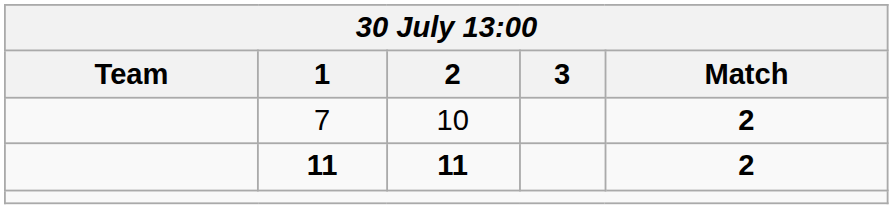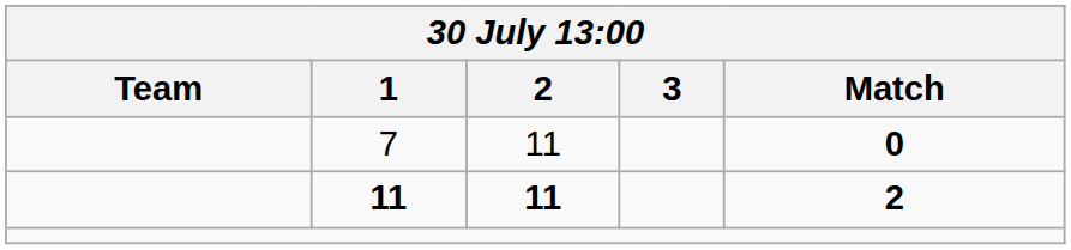 <table class=wikitable style="text-align:center; width: 55%">
 <tr>
 <th colspan=10><em>30 July 13:00</em></th>
 </tr>
 <tr>
 <th>Team</th>
 <th>1</th>
 <th>2</th>
 <th>3</th>
 <th>Match</th>
 </tr>
 <tr>
 <td align=left><br></td>
 <td>7</td>
-<td>10</td>
+<td>11</td>
 <td></td>
-<td><strong>2</strong></td>
+<td><strong>0</strong></td>
 </tr>
 <tr>
 <td align=left><strong><br></strong></td>
 <td><strong>11</strong></td>
 <td><strong>11</strong></td>
 <td></td>
 <td><strong>2</strong></td>
 </tr>
 <tr>
 <td colspan=10></td>
 </tr>
 </table>
